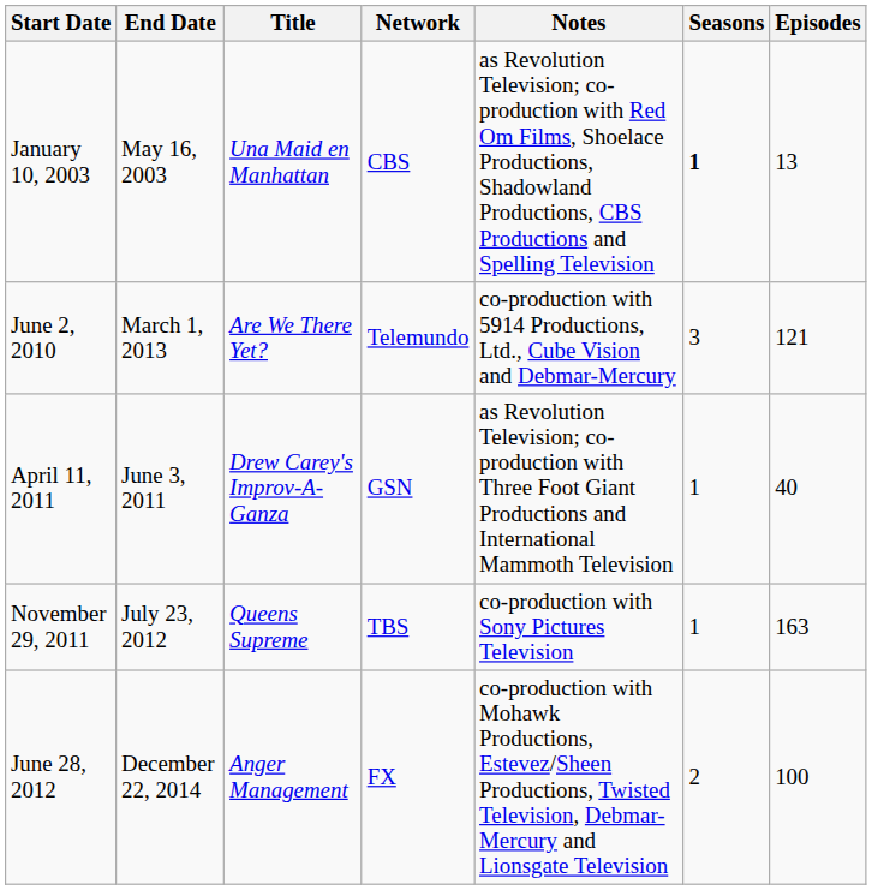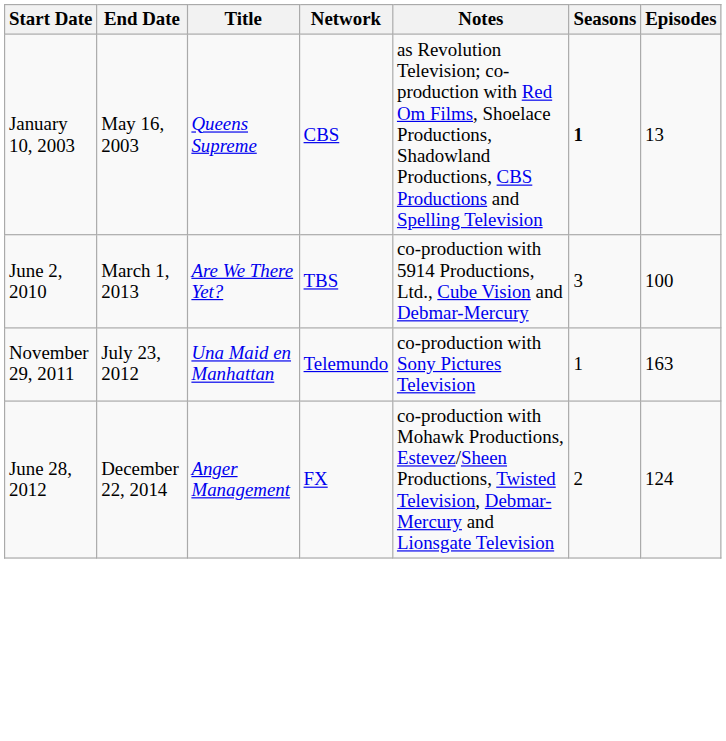 <table class="wikitable sortable">
 <tr>
 <th>Start Date</th>
 <th>End Date</th>
 <th>Title</th>
 <th>Network</th>
 <th>Notes</th>
 <th>Seasons</th>
 <th>Episodes</th>
 </tr>
 <tr>
 <td>January 10, 2003</td>
 <td>May 16, 2003</td>
-<td><em><a href='#'>Una Maid en Manhattan</a></em></td>
+<td><em><a href='#'>Queens Supreme</a></em></td>
 <td><a href='#'>CBS</a></td>
 <td>as Revolution Television; co-production with <a href='#'>Red Om Films</a>, Shoelace Productions, Shadowland Productions, <a href='#'>CBS Productions</a> and <a href='#'>Spelling Television</a></td>
 <td><strong>1</strong></td>
 <td>13</td>
 </tr>
 <tr>
 <td>June 2, 2010</td>
 <td>March 1, 2013</td>
 <td><em><a href='#'>Are We There Yet?</a></em></td>
-<td><a href='#'>Telemundo</a></td>
+<td><a href='#'>TBS</a></td>
 <td>co-production with 5914 Productions, Ltd., <a href='#'>Cube Vision</a> and <a href='#'>Debmar-Mercury</a></td>
 <td>3</td>
-<td>121</td>
-</tr>
-<tr>
-<td>April 11, 2011</td>
-<td>June 3, 2011</td>
-<td><em><a href='#'>Drew Carey's Improv-A-Ganza</a></em></td>
-<td><a href='#'>GSN</a></td>
-<td>as Revolution Television; co-production with Three Foot Giant Productions and International Mammoth Television</td>
-<td>1</td>
-<td>40</td>
+<td>100</td>
 </tr>
 <tr>
 <td>November 29, 2011</td>
 <td>July 23, 2012</td>
-<td><em><a href='#'>Queens Supreme</a></em></td>
-<td><a href='#'>TBS</a></td>
+<td><em><a href='#'>Una Maid en Manhattan</a></em></td>
+<td><a href='#'>Telemundo</a></td>
 <td>co-production with <a href='#'>Sony Pictures Television</a></td>
 <td>1</td>
 <td>163 </td>
 </tr>
 <tr>
 <td>June 28, 2012</td>
 <td>December 22, 2014</td>
 <td><em><a href='#'>Anger Management</a></em></td>
 <td><a href='#'>FX</a></td>
 <td>co-production with Mohawk Productions, <a href='#'>Estevez</a>/<a href='#'>Sheen</a> Productions, <a href='#'>Twisted Television</a>, <a href='#'>Debmar-Mercury</a> and <a href='#'>Lionsgate Television</a></td>
 <td>2</td>
-<td>100</td>
+<td>124</td>
 </tr>
 </table>
